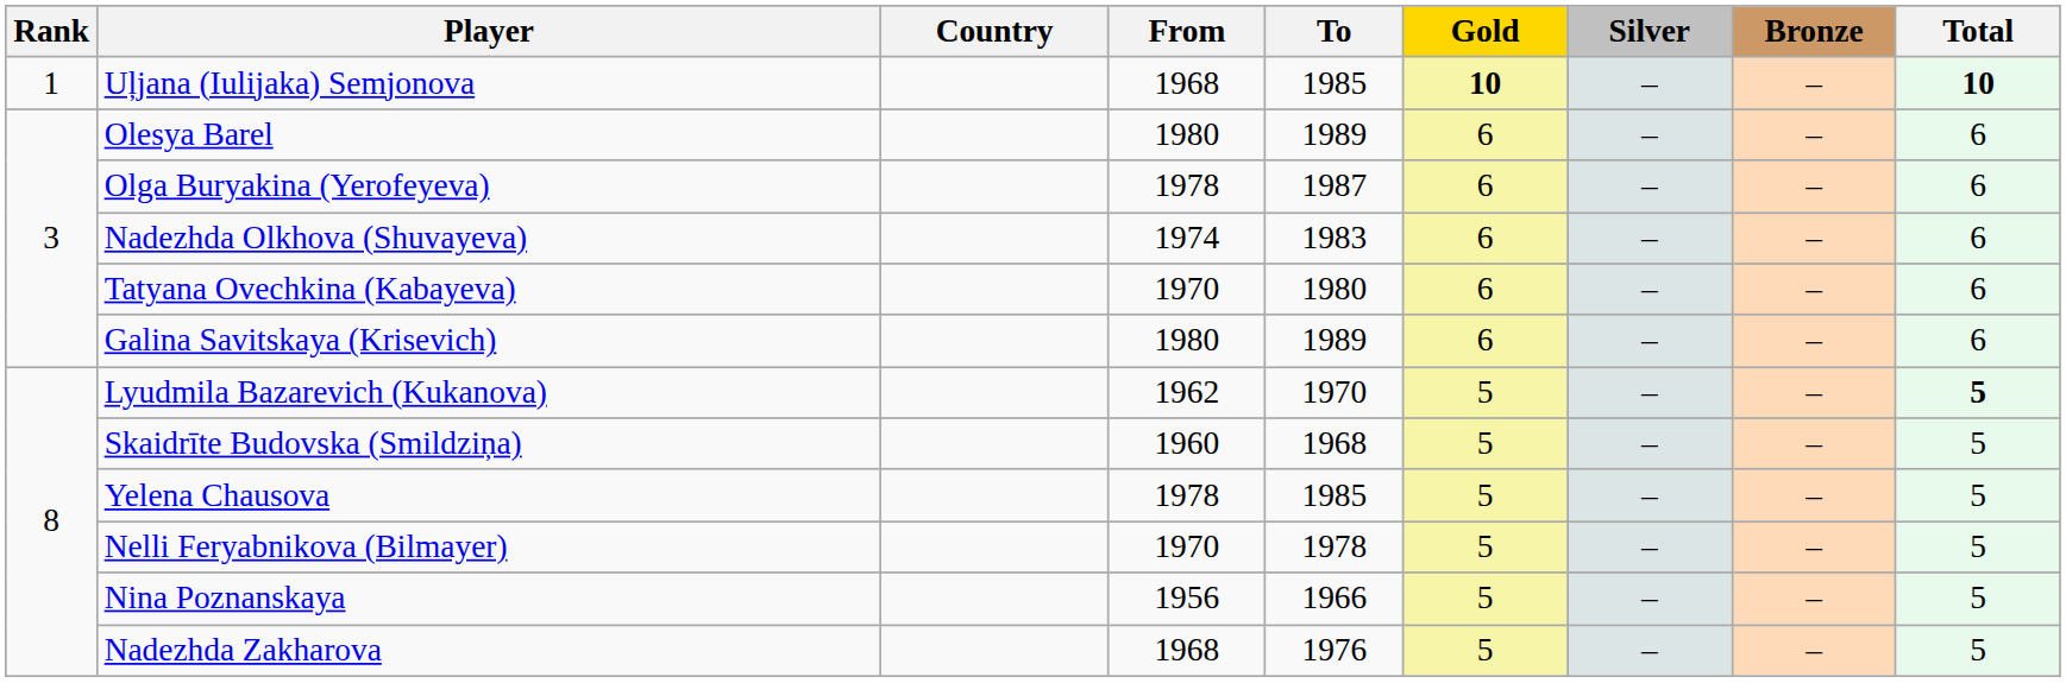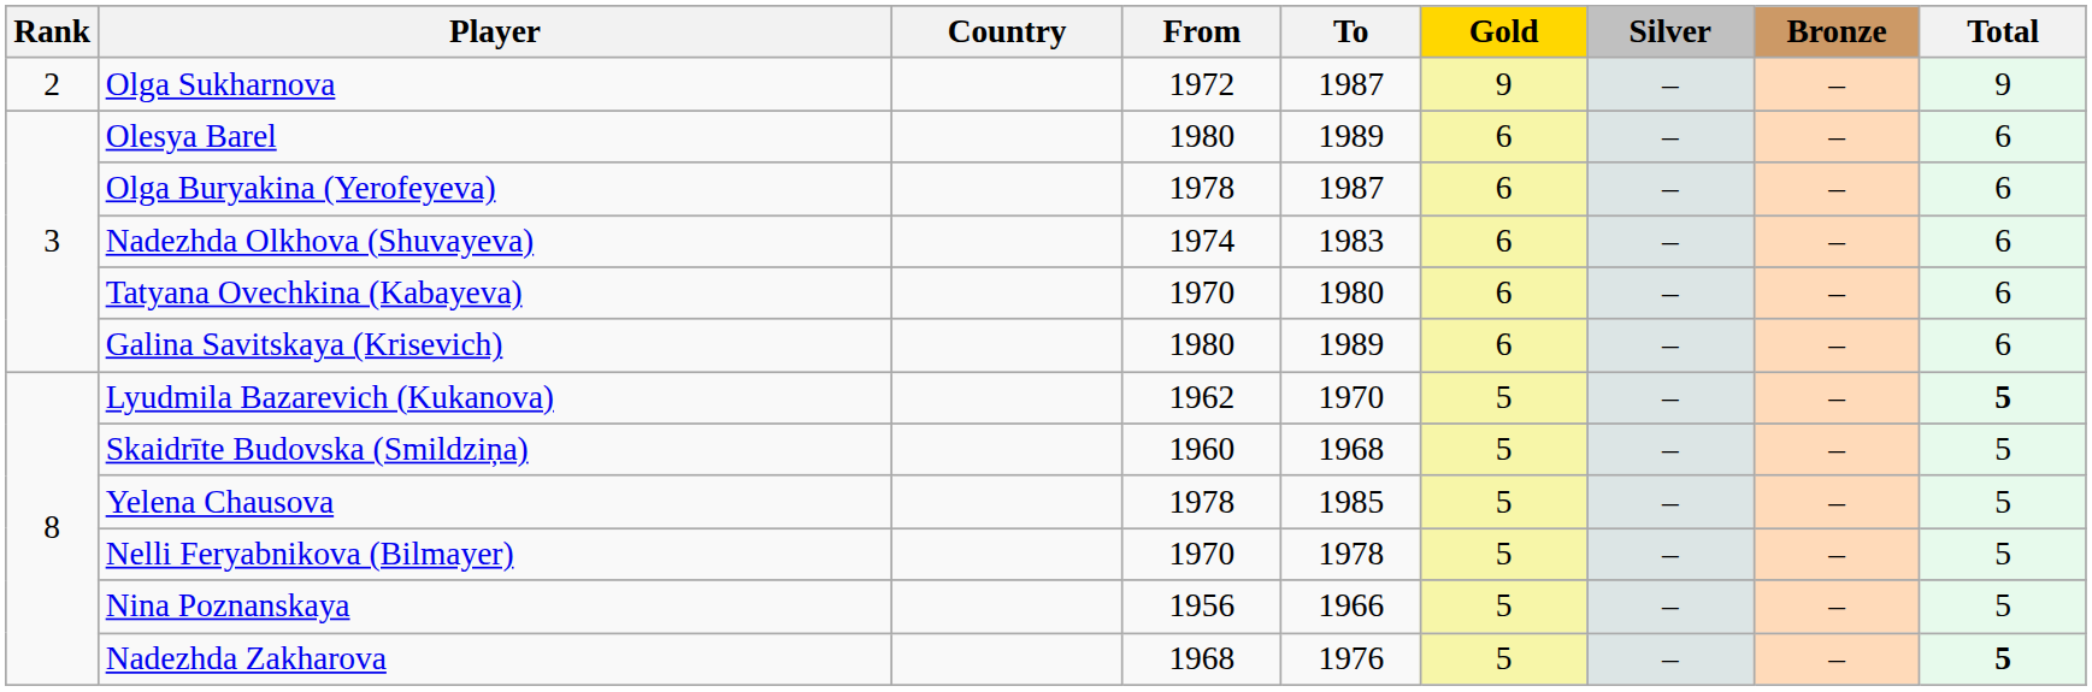 <table class="wikitable plainrowheaders" width=80% style="text-align:center;">
 <tr style="background-color:#EDEDED;">
 <th class="hintergrundfarbe5" style="width:1em">Rank</th>
 <th class="hintergrundfarbe5">Player</th>
 <th class="hintergrundfarbe5">Country</th>
 <th class="hintergrundfarbe5">From</th>
 <th class="hintergrundfarbe5">To</th>
 <th style="background:    gold; width:8%">Gold</th>
 <th style="background:  silver; width:8%">Silver</th>
 <th style="background: #CC9966; width:8%">Bronze</th>
 <th class="hintergrundfarbe5" style="width:8%">Total</th>
 </tr>
-<tr>
-<td>1</td>
-<td align="left"><a href='#'>Uļjana (Iulijaka) Semjonova</a></td>
+<tr align="center">
+<td>2</td>
+<td align="left"><a href='#'>Olga Sukharnova</a></td>
 <td align="left"></td>
-<td>1968</td>
-<td>1985</td>
-<td bgcolor="#f7f6a8"><strong>10</strong></td>
+<td>1972</td>
+<td>1987</td>
+<td bgcolor="#f7f6a8">9</td>
 <td bgcolor="#dce5e5">–</td>
 <td bgcolor="#ffdab9">–</td>
-<td bgcolor="#e7faec"><strong>10</strong></td>
+<td bgcolor="#e7faec">9</td>
 </tr>
 <tr align="center">
 <td rowspan="5">3</td>
 <td align="left"><a href='#'>Olesya Barel</a></td>
 <td align="left"></td>
 <td>1980</td>
 <td>1989</td>
 <td bgcolor="#f7f6a8">6</td>
 <td bgcolor="#dce5e5">–</td>
 <td bgcolor="#ffdab9">–</td>
 <td bgcolor="#e7faec">6</td>
 </tr>
 <tr align="center">
 <td align="left"><a href='#'>Olga Buryakina (Yerofeyeva)</a></td>
 <td align="left"></td>
 <td>1978</td>
 <td>1987</td>
 <td bgcolor="#f7f6a8">6</td>
 <td bgcolor="#dce5e5">–</td>
 <td bgcolor="#ffdab9">–</td>
 <td bgcolor="#e7faec">6</td>
 </tr>
 <tr align="center">
 <td align="left"><a href='#'>Nadezhda Olkhova (Shuvayeva)</a></td>
 <td align="left"></td>
 <td>1974</td>
 <td>1983</td>
 <td bgcolor="#f7f6a8">6</td>
 <td bgcolor="#dce5e5">–</td>
 <td bgcolor="#ffdab9">–</td>
 <td bgcolor="#e7faec">6</td>
 </tr>
 <tr align="center">
 <td align="left"><a href='#'>Tatyana Ovechkina (Kabayeva)</a></td>
 <td align="left"></td>
 <td>1970</td>
 <td>1980</td>
 <td bgcolor="#f7f6a8">6</td>
 <td bgcolor="#dce5e5">–</td>
 <td bgcolor="#ffdab9">–</td>
 <td bgcolor="#e7faec">6</td>
 </tr>
 <tr align="center">
 <td align="left"><a href='#'>Galina Savitskaya (Krisevich)</a></td>
 <td align="left"></td>
 <td>1980</td>
 <td>1989</td>
 <td bgcolor="#f7f6a8">6</td>
 <td bgcolor="#dce5e5">–</td>
 <td bgcolor="#ffdab9">–</td>
 <td bgcolor="#e7faec">6</td>
 </tr>
 <tr align="center">
 <td rowspan="6">8</td>
 <td align="left"><a href='#'>Lyudmila Bazarevich (Kukanova)</a></td>
 <td align="left"></td>
 <td>1962</td>
 <td>1970</td>
 <td bgcolor="#f7f6a8">5</td>
 <td bgcolor="#dce5e5">–</td>
 <td bgcolor="#ffdab9">–</td>
 <td bgcolor="#e7faec"><strong>5</strong></td>
 </tr>
 <tr align="center">
 <td align="left"><a href='#'>Skaidrīte Budovska (Smildziņa)</a></td>
 <td align="left"></td>
 <td>1960</td>
 <td>1968</td>
 <td bgcolor="#f7f6a8">5</td>
 <td bgcolor="#dce5e5">–</td>
 <td bgcolor="#ffdab9">–</td>
 <td bgcolor="#e7faec">5</td>
 </tr>
 <tr align="center">
 <td align="left"><a href='#'>Yelena Chausova</a></td>
 <td align="left"></td>
 <td>1978</td>
 <td>1985</td>
 <td bgcolor="#f7f6a8">5</td>
 <td bgcolor="#dce5e5">–</td>
 <td bgcolor="#ffdab9">–</td>
 <td bgcolor="#e7faec">5</td>
 </tr>
 <tr align="center">
 <td align="left"><a href='#'>Nelli Feryabnikova (Bilmayer)</a></td>
 <td align="left"></td>
 <td>1970</td>
 <td>1978</td>
 <td bgcolor="#f7f6a8">5</td>
 <td bgcolor="#dce5e5">–</td>
 <td bgcolor="#ffdab9">–</td>
 <td bgcolor="#e7faec">5</td>
 </tr>
 <tr align="center">
 <td align="left"><a href='#'>Nina Poznanskaya</a></td>
 <td align="left"></td>
 <td>1956</td>
 <td>1966</td>
 <td bgcolor="#f7f6a8">5</td>
 <td bgcolor="#dce5e5">–</td>
 <td bgcolor="#ffdab9">–</td>
 <td bgcolor="#e7faec">5</td>
 </tr>
 <tr align="center">
 <td align="left"><a href='#'>Nadezhda Zakharova</a></td>
 <td align="left"></td>
 <td>1968</td>
 <td>1976</td>
 <td bgcolor="#f7f6a8">5</td>
 <td bgcolor="#dce5e5">–</td>
 <td bgcolor="#ffdab9">–</td>
-<td bgcolor="#e7faec">5</td>
+<td bgcolor="#e7faec"><strong>5</strong></td>
 </tr>
 </table>
